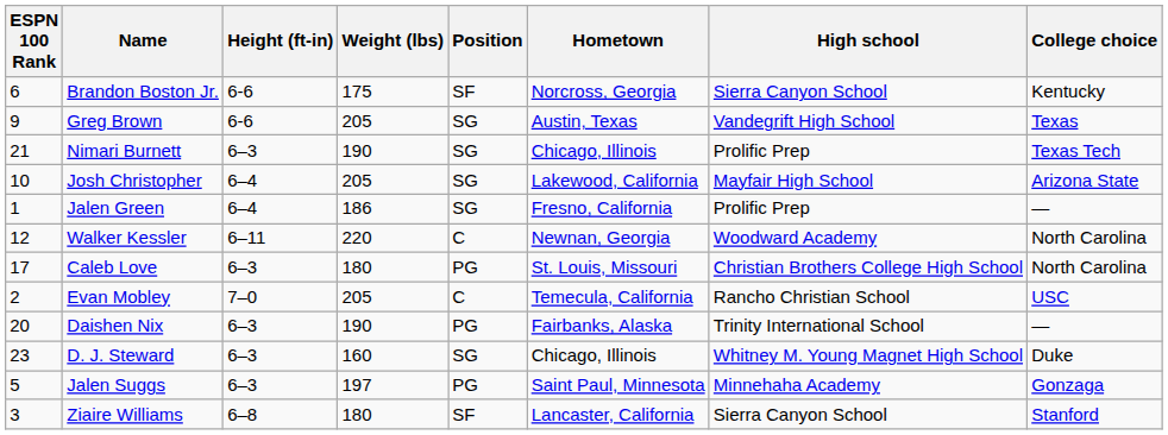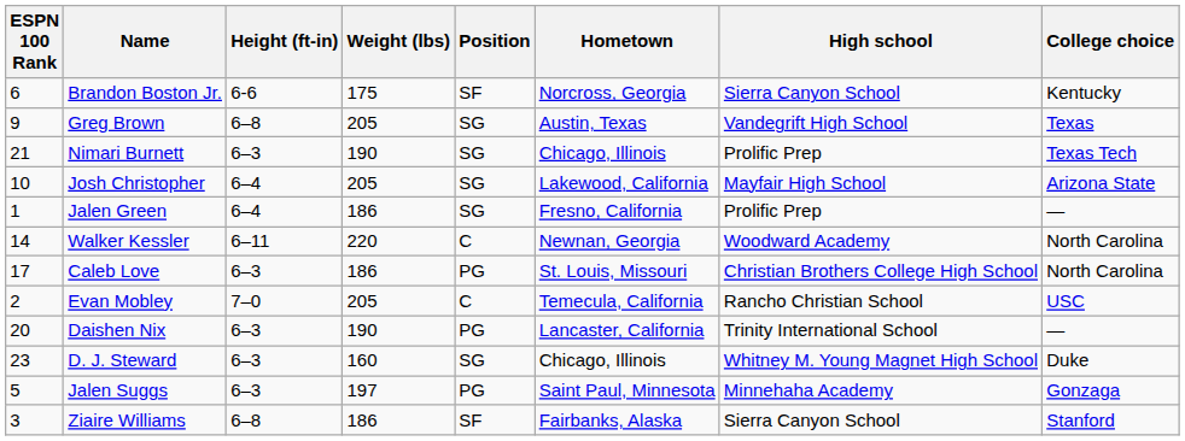 <table class="wikitable sortable" style="font-size: 75%" style="width: 75%">
 <tr>
 <th>ESPN<br> 100 <br> Rank</th>
 <th>Name</th>
 <th>Height (ft-in)</th>
 <th>Weight (lbs)</th>
 <th>Position</th>
 <th>Hometown</th>
 <th>High school</th>
 <th>College choice</th>
 </tr>
 <tr>
 <td>6</td>
 <td><a href='#'>Brandon Boston Jr.</a></td>
 <td>6-6</td>
 <td>175</td>
 <td>SF</td>
 <td><a href='#'>Norcross, Georgia</a></td>
 <td><a href='#'>Sierra Canyon School</a></td>
 <td>Kentucky</td>
 </tr>
 <tr>
 <td>9</td>
 <td><a href='#'>Greg Brown</a></td>
-<td>6-6</td>
+<td>6–8</td>
 <td>205</td>
 <td>SG</td>
 <td><a href='#'>Austin, Texas</a></td>
 <td><a href='#'>Vandegrift High School</a></td>
 <td><a href='#'>Texas</a></td>
 </tr>
 <tr>
 <td>21</td>
 <td><a href='#'>Nimari Burnett</a></td>
 <td>6–3</td>
 <td>190</td>
 <td>SG</td>
 <td><a href='#'>Chicago, Illinois</a></td>
 <td>Prolific Prep</td>
 <td><a href='#'>Texas Tech</a></td>
 </tr>
 <tr>
 <td>10</td>
 <td><a href='#'>Josh Christopher</a></td>
 <td>6–4</td>
 <td>205</td>
 <td>SG</td>
 <td><a href='#'>Lakewood, California</a></td>
 <td><a href='#'>Mayfair High School</a></td>
 <td><a href='#'>Arizona State</a></td>
 </tr>
 <tr>
 <td>1</td>
 <td><a href='#'>Jalen Green</a></td>
 <td>6–4</td>
 <td>186</td>
 <td>SG</td>
 <td><a href='#'>Fresno, California</a></td>
 <td>Prolific Prep</td>
 <td>—</td>
 </tr>
 <tr>
-<td>12</td>
+<td>14</td>
 <td><a href='#'>Walker Kessler</a></td>
 <td>6–11</td>
 <td>220</td>
 <td>C</td>
 <td><a href='#'>Newnan, Georgia</a></td>
 <td><a href='#'>Woodward Academy</a></td>
 <td>North Carolina</td>
 </tr>
 <tr>
 <td>17</td>
 <td><a href='#'>Caleb Love</a></td>
 <td>6–3</td>
-<td>180</td>
+<td>186</td>
 <td>PG</td>
 <td><a href='#'>St. Louis, Missouri</a></td>
 <td><a href='#'>Christian Brothers College High School</a></td>
 <td>North Carolina</td>
 </tr>
 <tr>
 <td>2</td>
 <td><a href='#'>Evan Mobley</a></td>
 <td>7–0</td>
 <td>205</td>
 <td>C</td>
 <td><a href='#'>Temecula, California</a></td>
 <td>Rancho Christian School</td>
 <td><a href='#'>USC</a></td>
 </tr>
 <tr>
 <td>20</td>
 <td><a href='#'>Daishen Nix</a></td>
 <td>6–3</td>
 <td>190</td>
 <td>PG</td>
-<td><a href='#'>Fairbanks, Alaska</a></td>
+<td><a href='#'>Lancaster, California</a></td>
 <td>Trinity International School</td>
 <td>—</td>
 </tr>
 <tr>
 <td>23</td>
 <td><a href='#'>D. J. Steward</a></td>
 <td>6–3</td>
 <td>160</td>
 <td>SG</td>
 <td>Chicago, Illinois</td>
 <td><a href='#'>Whitney M. Young Magnet High School</a></td>
 <td>Duke</td>
 </tr>
 <tr>
 <td>5</td>
 <td><a href='#'>Jalen Suggs</a></td>
 <td>6–3</td>
 <td>197</td>
 <td>PG</td>
 <td><a href='#'>Saint Paul, Minnesota</a></td>
 <td><a href='#'>Minnehaha Academy</a></td>
 <td><a href='#'>Gonzaga</a></td>
 </tr>
 <tr>
 <td>3</td>
 <td><a href='#'>Ziaire Williams</a></td>
 <td>6–8</td>
-<td>180</td>
+<td>186</td>
 <td>SF</td>
-<td><a href='#'>Lancaster, California</a></td>
+<td><a href='#'>Fairbanks, Alaska</a></td>
 <td>Sierra Canyon School</td>
 <td><a href='#'>Stanford</a></td>
 </tr>
 </table>
